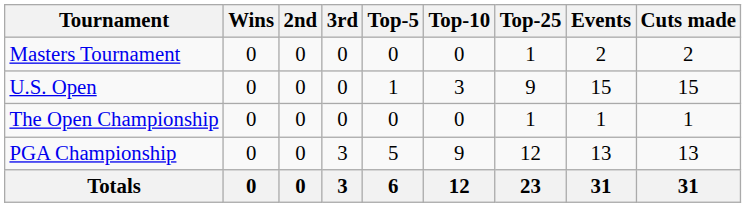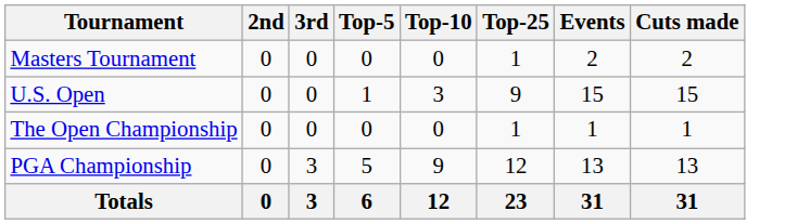 <table class=wikitable style=text-align:center>
 <tr>
 <th>Tournament</th>
-<th>Wins</th>
 <th>2nd</th>
 <th>3rd</th>
 <th>Top-5</th>
 <th>Top-10</th>
 <th>Top-25</th>
 <th>Events</th>
 <th>Cuts made</th>
 </tr>
 <tr>
 <td align=left><a href='#'>Masters Tournament</a></td>
 <td>0</td>
 <td>0</td>
 <td>0</td>
 <td>0</td>
-<td>0</td>
 <td>1</td>
 <td>2</td>
 <td>2</td>
 </tr>
 <tr>
 <td align=left><a href='#'>U.S. Open</a></td>
-<td>0</td>
 <td>0</td>
 <td>0</td>
 <td>1</td>
 <td>3</td>
 <td>9</td>
 <td>15</td>
 <td>15</td>
 </tr>
 <tr>
 <td align=left><a href='#'>The Open Championship</a></td>
 <td>0</td>
 <td>0</td>
 <td>0</td>
 <td>0</td>
-<td>0</td>
 <td>1</td>
 <td>1</td>
 <td>1</td>
 </tr>
 <tr>
 <td align=left><a href='#'>PGA Championship</a></td>
-<td>0</td>
 <td>0</td>
 <td>3</td>
 <td>5</td>
 <td>9</td>
 <td>12</td>
 <td>13</td>
 <td>13</td>
 </tr>
 <tr>
 <th>Totals</th>
 <th>0</th>
-<th>0</th>
 <th>3</th>
 <th>6</th>
 <th>12</th>
 <th>23</th>
 <th>31</th>
 <th>31</th>
 </tr>
 </table>
